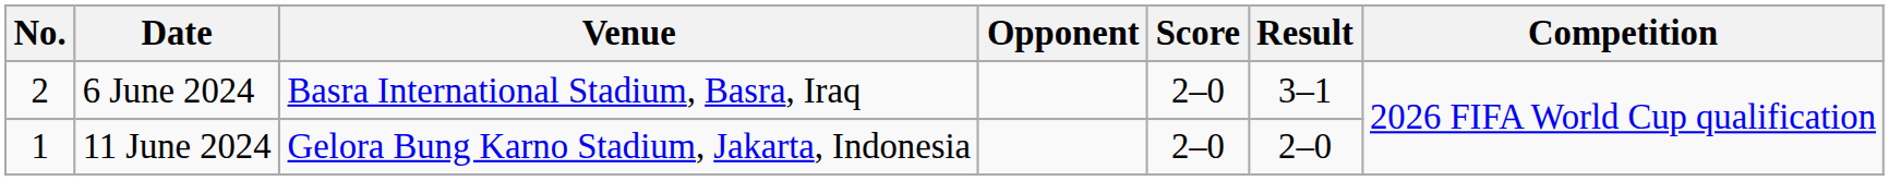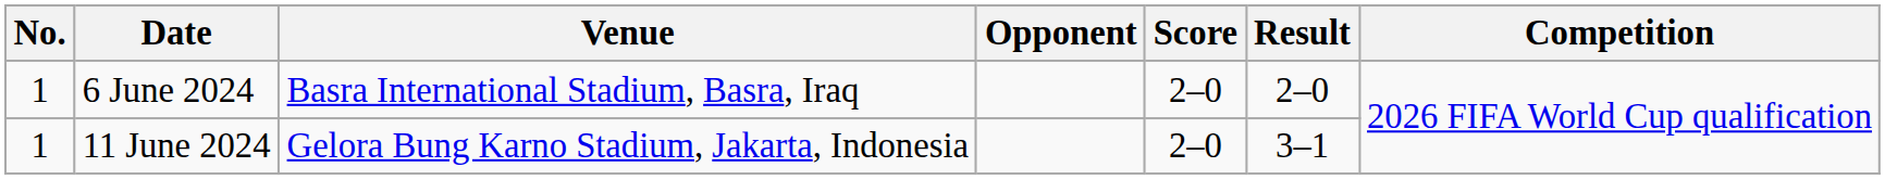 <table class="wikitable sortable">
 <tr>
 <th scope="col">No.</th>
 <th scope="col">Date</th>
 <th scope="col">Venue</th>
 <th scope="col">Opponent</th>
 <th scope="col">Score</th>
 <th scope="col">Result</th>
 <th scope="col">Competition</th>
 </tr>
 <tr>
-<td style="text-align:center">2</td>
+<td style="text-align:center">1</td>
 <td>6 June 2024</td>
 <td><a href='#'>Basra International Stadium</a>, <a href='#'>Basra</a>, Iraq</td>
 <td></td>
 <td style="text-align:center">2–0</td>
-<td style="text-align:center">3–1</td>
+<td style="text-align:center">2–0</td>
 <td rowspan="2"><a href='#'>2026 FIFA World Cup qualification</a></td>
 </tr>
 <tr>
 <td style="text-align:center">1</td>
 <td>11 June 2024</td>
 <td><a href='#'>Gelora Bung Karno Stadium</a>, <a href='#'>Jakarta</a>, Indonesia</td>
 <td></td>
 <td style="text-align:center">2–0</td>
-<td style="text-align:center">2–0</td>
+<td style="text-align:center">3–1</td>
 </tr>
 </table>
